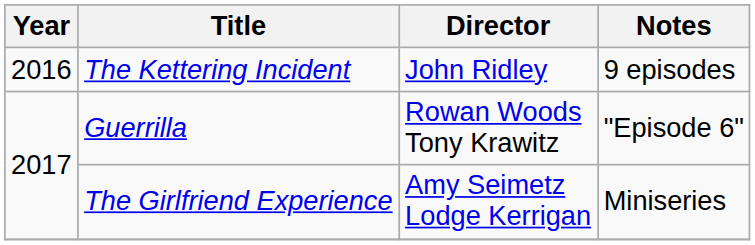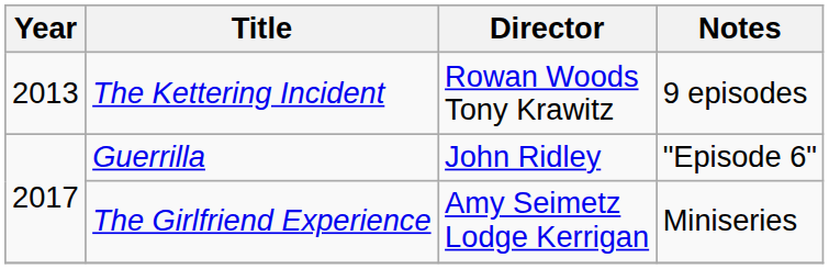 <table class="wikitable">
 <tr>
 <th>Year</th>
 <th>Title</th>
 <th>Director</th>
 <th>Notes</th>
 </tr>
 <tr>
-<td>2016</td>
+<td>2013</td>
 <td><em><a href='#'>The Kettering Incident</a></em></td>
-<td><a href='#'>John Ridley</a></td>
+<td><a href='#'>Rowan Woods</a><br>Tony Krawitz</td>
 <td>9 episodes</td>
 </tr>
 <tr>
 <td rowspan=2>2017</td>
 <td><em><a href='#'>Guerrilla</a></em></td>
-<td><a href='#'>Rowan Woods</a><br>Tony Krawitz</td>
+<td><a href='#'>John Ridley</a></td>
 <td>"Episode 6"</td>
 </tr>
 <tr>
 <td><em><a href='#'>The Girlfriend Experience</a></em></td>
 <td><a href='#'>Amy Seimetz</a><br><a href='#'>Lodge Kerrigan</a></td>
 <td>Miniseries</td>
 </tr>
 <tr>
 </tr>
 </table>
